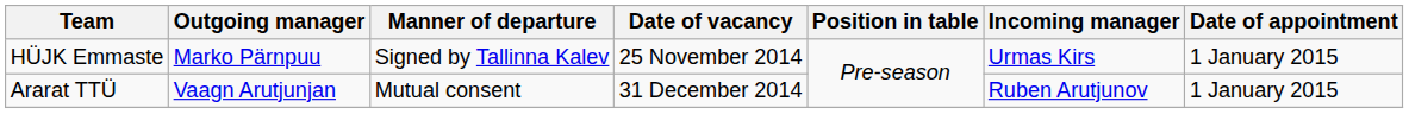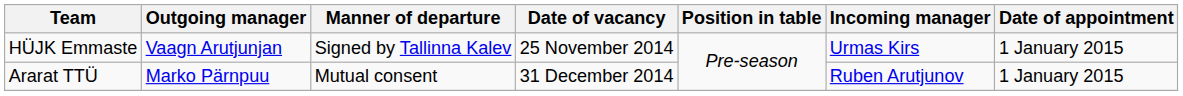 <table class="wikitable">
 <tr>
 <th>Team</th>
 <th>Outgoing manager</th>
 <th>Manner of departure</th>
 <th>Date of vacancy</th>
 <th>Position in table</th>
 <th>Incoming manager</th>
 <th>Date of appointment</th>
 </tr>
 <tr>
 <td>HÜJK Emmaste</td>
-<td> <a href='#'>Marko Pärnpuu</a></td>
+<td> <a href='#'>Vaagn Arutjunjan</a></td>
 <td>Signed by <a href='#'>Tallinna Kalev</a></td>
 <td>25 November 2014</td>
 <td rowspan=2 align="center"><em>Pre-season</em></td>
 <td> <a href='#'>Urmas Kirs</a></td>
 <td>1 January 2015</td>
 </tr>
 <tr>
 <td>Ararat TTÜ</td>
-<td> <a href='#'>Vaagn Arutjunjan</a></td>
+<td> <a href='#'>Marko Pärnpuu</a></td>
 <td>Mutual consent</td>
 <td>31 December 2014</td>
 <td> <a href='#'>Ruben Arutjunov</a></td>
 <td>1 January 2015</td>
 </tr>
 <tr>
 </tr>
 </table>
